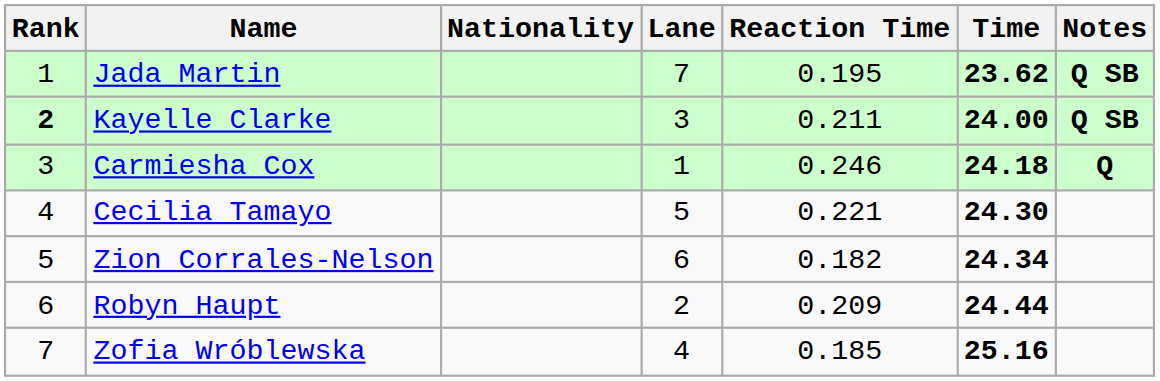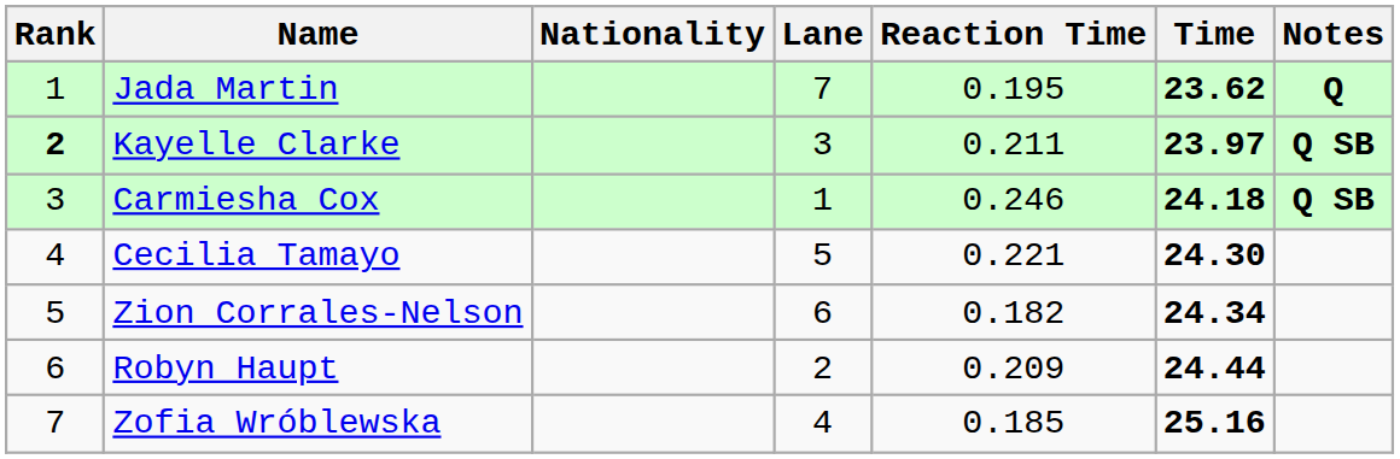 <table class="wikitable sortable" style="text-align:center">
 <tr>
 <th>Rank</th>
 <th>Name</th>
 <th>Nationality</th>
 <th>Lane</th>
 <th>Reaction Time</th>
 <th>Time</th>
 <th>Notes</th>
 </tr>
 <tr bgcolor=ccffcc>
 <td>1</td>
 <td align=left><a href='#'>Jada Martin</a></td>
 <td align=left></td>
 <td>7</td>
 <td>0.195</td>
 <td><strong>23.62</strong></td>
-<td><strong>Q SB</strong></td>
+<td><strong>Q</strong></td>
 </tr>
 <tr bgcolor=ccffcc>
 <td><strong>2</strong></td>
 <td align=left><a href='#'>Kayelle Clarke</a></td>
 <td align=left></td>
 <td>3</td>
 <td>0.211</td>
-<td><strong>24.00</strong></td>
+<td><strong>23.97</strong></td>
 <td><strong>Q SB</strong></td>
 </tr>
 <tr bgcolor=ccffcc>
 <td>3</td>
 <td align=left><a href='#'>Carmiesha Cox</a></td>
 <td align=left></td>
 <td>1</td>
 <td>0.246</td>
 <td><strong>24.18</strong></td>
-<td><strong>Q</strong></td>
+<td><strong>Q SB</strong></td>
 </tr>
 <tr>
 <td>4</td>
 <td align=left><a href='#'>Cecilia Tamayo</a></td>
 <td align=left></td>
 <td>5</td>
 <td>0.221</td>
 <td><strong>24.30</strong></td>
 <td></td>
 </tr>
 <tr>
 <td>5</td>
 <td align=left><a href='#'>Zion Corrales-Nelson</a></td>
 <td align=left></td>
 <td>6</td>
 <td>0.182</td>
 <td><strong>24.34</strong></td>
 <td></td>
 </tr>
 <tr>
 <td>6</td>
 <td align=left><a href='#'>Robyn Haupt</a></td>
 <td align=left></td>
 <td>2</td>
 <td>0.209</td>
 <td><strong>24.44</strong></td>
 <td></td>
 </tr>
 <tr>
 <td>7</td>
 <td align=left><a href='#'>Zofia Wróblewska</a></td>
 <td align=left></td>
 <td>4</td>
 <td>0.185</td>
 <td><strong>25.16</strong></td>
 <td></td>
 </tr>
 </table>
